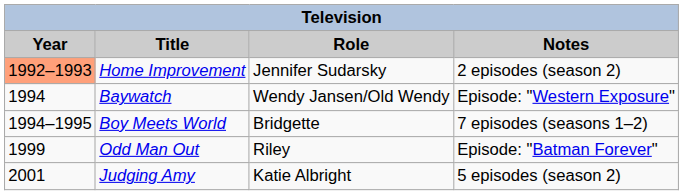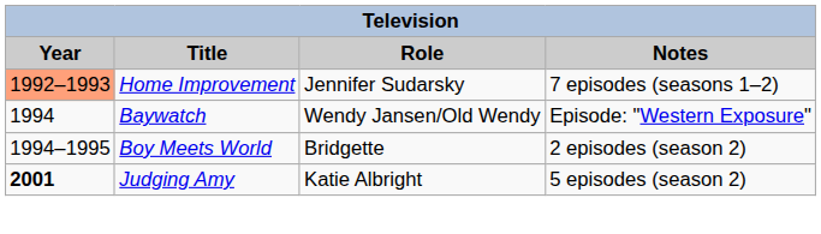 <table class="wikitable">
 <tr>
 <th colspan=4 style="background:#B0C4DE;">Television</th>
 </tr>
 <tr align="center">
 <th style="background: #CCCCCC;">Year</th>
 <th style="background: #CCCCCC;">Title</th>
 <th style="background: #CCCCCC;">Role</th>
 <th style="background: #CCCCCC;">Notes</th>
 </tr>
 <tr>
 <td style="background: lightsalmon;">1992–1993</td>
 <td><em><a href='#'>Home Improvement</a></em></td>
 <td>Jennifer Sudarsky</td>
-<td>2 episodes (season 2)</td>
+<td>7 episodes (seasons 1–2)</td>
 </tr>
 <tr>
 <td>1994</td>
 <td><em><a href='#'>Baywatch</a></em></td>
 <td>Wendy Jansen/Old Wendy</td>
 <td>Episode: "<a href='#'>Western Exposure</a>"</td>
 </tr>
 <tr>
 <td>1994–1995</td>
 <td><em><a href='#'>Boy Meets World</a></em></td>
 <td>Bridgette</td>
-<td>7 episodes (seasons 1–2)</td>
+<td>2 episodes (season 2)</td>
 </tr>
 <tr>
-<td>1999</td>
-<td><em><a href='#'>Odd Man Out</a></em></td>
-<td>Riley</td>
-<td>Episode: "<a href='#'>Batman Forever</a>"</td>
-</tr>
-<tr>
-<td>2001</td>
+<td><strong>2001</strong></td>
 <td><em><a href='#'>Judging Amy</a></em></td>
 <td>Katie Albright</td>
 <td>5 episodes (season 2)</td>
 </tr>
 </table>
